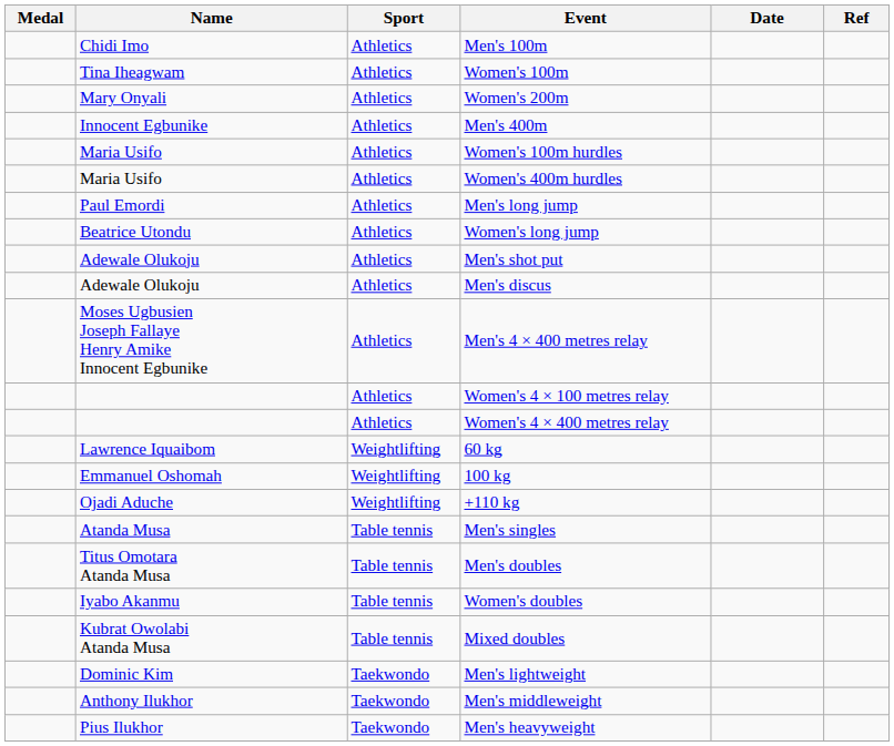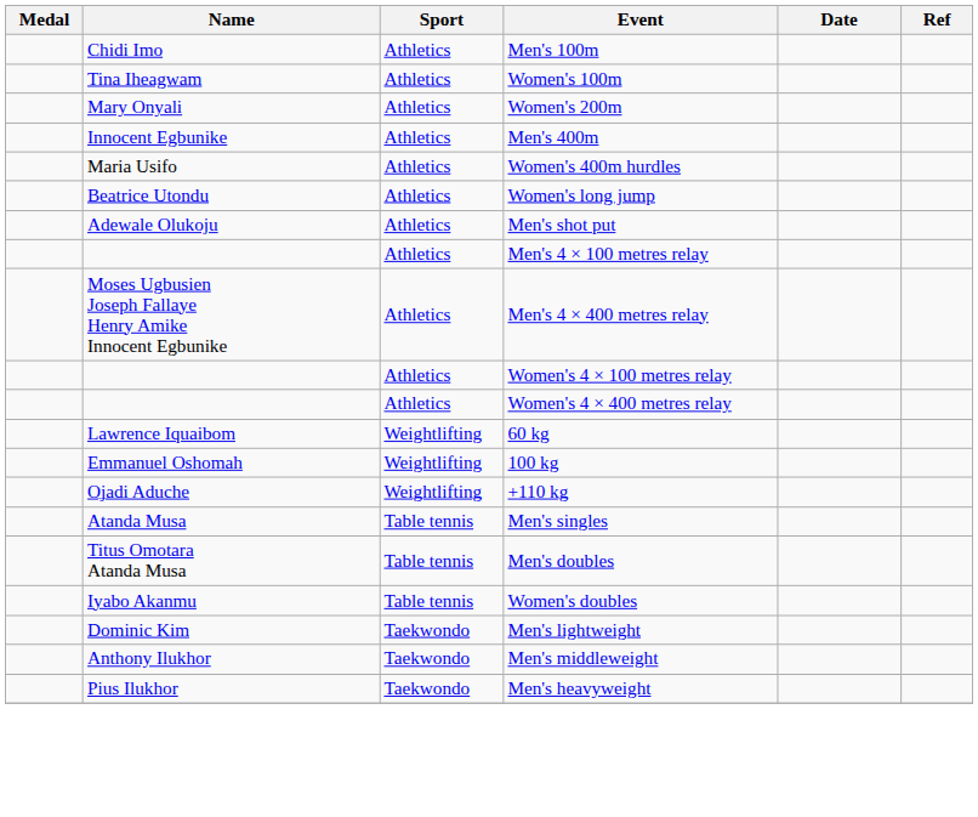 <table class="wikitable sortable" style="font-size:100%">
 <tr>
 <th width="60">Medal</th>
 <th width="250">Name</th>
 <th width="100">Sport</th>
 <th width="230">Event</th>
 <th width="100">Date</th>
 <th width="55">Ref</th>
 </tr>
 <tr>
 <td></td>
 <td><a href='#'>Chidi Imo</a></td>
 <td><a href='#'>Athletics</a></td>
 <td><a href='#'>Men's 100m</a></td>
 <td></td>
 <td></td>
 </tr>
 <tr>
 <td></td>
 <td><a href='#'>Tina Iheagwam</a></td>
 <td><a href='#'>Athletics</a></td>
 <td><a href='#'>Women's 100m</a></td>
 <td></td>
 <td></td>
 </tr>
 <tr>
 <td></td>
 <td><a href='#'>Mary Onyali</a></td>
 <td><a href='#'>Athletics</a></td>
 <td><a href='#'>Women's 200m</a></td>
 <td></td>
 <td></td>
 </tr>
 <tr>
 <td></td>
 <td><a href='#'>Innocent Egbunike</a></td>
 <td><a href='#'>Athletics</a></td>
 <td><a href='#'>Men's 400m</a></td>
 <td></td>
 <td></td>
 </tr>
 <tr>
 <td></td>
-<td><a href='#'>Maria Usifo</a></td>
-<td><a href='#'>Athletics</a></td>
-<td><a href='#'>Women's 100m hurdles</a></td>
-<td></td>
-<td></td>
-</tr>
-<tr>
-<td></td>
 <td>Maria Usifo</td>
 <td><a href='#'>Athletics</a></td>
 <td><a href='#'>Women's 400m hurdles</a></td>
-<td></td>
-<td></td>
-</tr>
-<tr>
-<td></td>
-<td><a href='#'>Paul Emordi</a></td>
-<td><a href='#'>Athletics</a></td>
-<td><a href='#'>Men's long jump</a></td>
 <td></td>
 <td></td>
 </tr>
 <tr>
 <td></td>
 <td><a href='#'>Beatrice Utondu</a></td>
 <td><a href='#'>Athletics</a></td>
 <td><a href='#'>Women's long jump</a></td>
 <td></td>
 <td></td>
 </tr>
 <tr>
 <td></td>
 <td><a href='#'>Adewale Olukoju</a></td>
 <td><a href='#'>Athletics</a></td>
 <td><a href='#'>Men's shot put</a></td>
 <td></td>
 <td></td>
 </tr>
 <tr>
 <td></td>
-<td>Adewale Olukoju</td>
+<td></td>
 <td><a href='#'>Athletics</a></td>
-<td><a href='#'>Men's discus</a></td>
+<td><a href='#'>Men's 4 × 100 metres relay</a></td>
 <td></td>
 <td></td>
 </tr>
 <tr>
 <td></td>
 <td><a href='#'>Moses Ugbusien</a><br><a href='#'>Joseph Fallaye</a><br><a href='#'>Henry Amike</a><br>Innocent Egbunike</td>
 <td><a href='#'>Athletics</a></td>
 <td><a href='#'>Men's 4 × 400 metres relay</a></td>
 <td></td>
 <td></td>
 </tr>
 <tr>
 <td></td>
 <td></td>
 <td><a href='#'>Athletics</a></td>
 <td><a href='#'>Women's 4 × 100 metres relay</a></td>
 <td></td>
 <td></td>
 </tr>
 <tr>
 <td></td>
 <td></td>
 <td><a href='#'>Athletics</a></td>
 <td><a href='#'>Women's 4 × 400 metres relay</a></td>
 <td></td>
 <td></td>
 </tr>
 <tr>
 <td></td>
 <td><a href='#'>Lawrence Iquaibom</a></td>
 <td><a href='#'>Weightlifting</a></td>
 <td><a href='#'>60 kg</a></td>
 <td></td>
 <td></td>
 </tr>
 <tr>
 <td></td>
 <td><a href='#'>Emmanuel Oshomah</a></td>
 <td><a href='#'>Weightlifting</a></td>
 <td><a href='#'>100 kg</a></td>
 <td></td>
 <td></td>
 </tr>
 <tr>
 <td></td>
 <td><a href='#'>Ojadi Aduche</a></td>
 <td><a href='#'>Weightlifting</a></td>
 <td><a href='#'>+110 kg</a></td>
 <td></td>
 <td></td>
 </tr>
 <tr>
 <td></td>
 <td><a href='#'>Atanda Musa</a></td>
 <td><a href='#'>Table tennis</a></td>
 <td><a href='#'>Men's singles</a></td>
 <td></td>
 <td></td>
 </tr>
 <tr>
 <td></td>
 <td><a href='#'>Titus Omotara</a><br>Atanda Musa</td>
 <td><a href='#'>Table tennis</a></td>
 <td><a href='#'>Men's doubles</a></td>
 <td></td>
 <td></td>
 </tr>
 <tr>
 <td></td>
 <td><a href='#'>Iyabo Akanmu</a></td>
 <td><a href='#'>Table tennis</a></td>
 <td><a href='#'>Women's doubles</a></td>
 <td></td>
 <td></td>
 </tr>
 <tr>
 <td></td>
-<td><a href='#'>Kubrat Owolabi</a><br>Atanda Musa</td>
-<td><a href='#'>Table tennis</a></td>
-<td><a href='#'>Mixed doubles</a></td>
-<td></td>
-<td></td>
-</tr>
-<tr>
-<td></td>
 <td><a href='#'>Dominic Kim</a></td>
 <td><a href='#'>Taekwondo</a></td>
 <td><a href='#'>Men's lightweight</a></td>
 <td></td>
 <td></td>
 </tr>
 <tr>
 <td></td>
 <td><a href='#'>Anthony Ilukhor</a></td>
 <td><a href='#'>Taekwondo</a></td>
 <td><a href='#'>Men's middleweight</a></td>
 <td></td>
 <td></td>
 </tr>
 <tr>
 <td></td>
 <td><a href='#'>Pius Ilukhor</a></td>
 <td><a href='#'>Taekwondo</a></td>
 <td><a href='#'>Men's heavyweight</a></td>
 <td></td>
 <td></td>
 </tr>
 <tr>
 </tr>
 </table>
